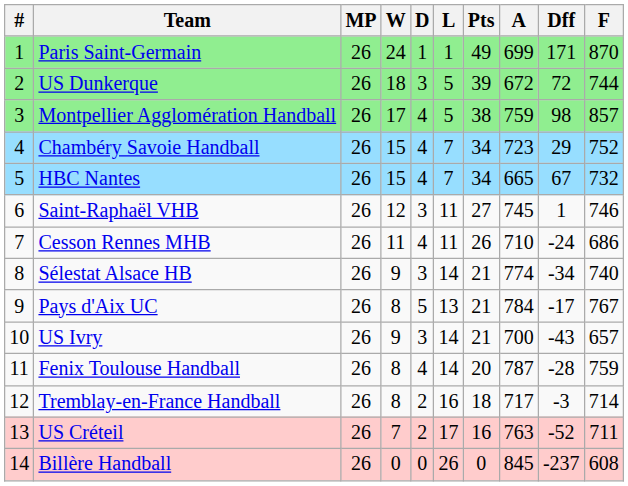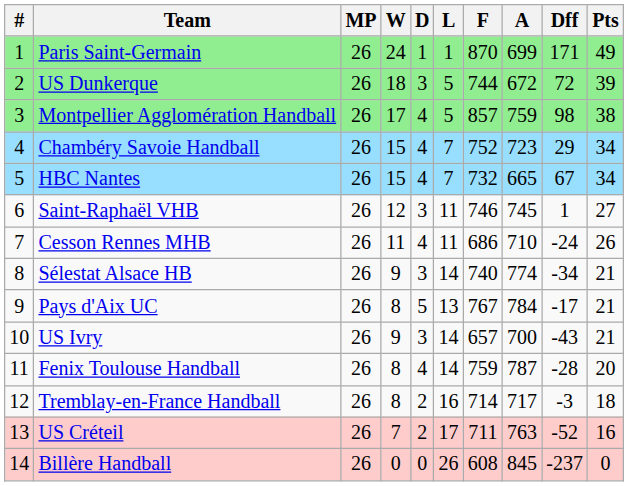 <table class="wikitable sortable" style="text-align: center;">
 <tr>
 <th align="center">#</th>
 <th align="center">Team</th>
 <th align="center">MP</th>
 <th align="center">W</th>
 <th align="center">D</th>
 <th align="center">L</th>
-<th align="center">Pts</th>
+<th align="center">F</th>
 <th align="center">A</th>
 <th align="center">Dff</th>
-<th align="center">F</th>
+<th align="center">Pts</th>
 </tr>
 <tr style="background: #90EE90;">
 <td>1</td>
 <td align="left"><a href='#'>Paris Saint-Germain</a></td>
 <td>26</td>
 <td>24</td>
 <td>1</td>
 <td>1</td>
-<td>49</td>
+<td>870</td>
 <td>699</td>
 <td>171</td>
-<td>870</td>
+<td>49</td>
 </tr>
 <tr style="background: #90EE90;">
 <td>2</td>
 <td align="left"><a href='#'>US Dunkerque</a></td>
 <td>26</td>
 <td>18</td>
 <td>3</td>
 <td>5</td>
-<td>39</td>
+<td>744</td>
 <td>672</td>
 <td>72</td>
-<td>744</td>
+<td>39</td>
 </tr>
 <tr style="background: #90EE90;">
 <td>3</td>
 <td align="left"><a href='#'>Montpellier Agglomération Handball</a></td>
 <td>26</td>
 <td>17</td>
 <td>4</td>
 <td>5</td>
-<td>38</td>
+<td>857</td>
 <td>759</td>
 <td>98</td>
-<td>857</td>
+<td>38</td>
 </tr>
 <tr style="background: #97DEFF;">
 <td>4</td>
 <td align="left"><a href='#'>Chambéry Savoie Handball</a></td>
 <td>26</td>
 <td>15</td>
 <td>4</td>
 <td>7</td>
-<td>34</td>
+<td>752</td>
 <td>723</td>
 <td>29</td>
-<td>752</td>
+<td>34</td>
 </tr>
 <tr style="background: #97DEFF;">
 <td>5</td>
 <td align="left"><a href='#'>HBC Nantes</a></td>
 <td>26</td>
 <td>15</td>
 <td>4</td>
 <td>7</td>
-<td>34</td>
+<td>732</td>
 <td>665</td>
 <td>67</td>
-<td>732</td>
+<td>34</td>
 </tr>
 <tr>
 <td>6</td>
 <td align="left"><a href='#'>Saint-Raphaël VHB</a></td>
 <td>26</td>
 <td>12</td>
 <td>3</td>
 <td>11</td>
-<td>27</td>
+<td>746</td>
 <td>745</td>
 <td>1</td>
-<td>746</td>
+<td>27</td>
 </tr>
 <tr>
 <td>7</td>
 <td align="left"><a href='#'>Cesson Rennes MHB</a></td>
 <td>26</td>
 <td>11</td>
 <td>4</td>
 <td>11</td>
-<td>26</td>
+<td>686</td>
 <td>710</td>
 <td>-24</td>
-<td>686</td>
+<td>26</td>
 </tr>
 <tr>
 <td>8</td>
 <td align="left"><a href='#'>Sélestat Alsace HB</a></td>
 <td>26</td>
 <td>9</td>
 <td>3</td>
 <td>14</td>
-<td>21</td>
+<td>740</td>
 <td>774</td>
 <td>-34</td>
-<td>740</td>
+<td>21</td>
 </tr>
 <tr>
 <td>9</td>
 <td align="left"><a href='#'>Pays d'Aix UC</a></td>
 <td>26</td>
 <td>8</td>
 <td>5</td>
 <td>13</td>
-<td>21</td>
+<td>767</td>
 <td>784</td>
 <td>-17</td>
-<td>767</td>
+<td>21</td>
 </tr>
 <tr>
 <td>10</td>
 <td align="left"><a href='#'>US Ivry</a></td>
 <td>26</td>
 <td>9</td>
 <td>3</td>
 <td>14</td>
-<td>21</td>
+<td>657</td>
 <td>700</td>
 <td>-43</td>
-<td>657</td>
+<td>21</td>
 </tr>
 <tr>
 <td>11</td>
 <td align="left"><a href='#'>Fenix Toulouse Handball</a></td>
 <td>26</td>
 <td>8</td>
 <td>4</td>
 <td>14</td>
-<td>20</td>
+<td>759</td>
 <td>787</td>
 <td>-28</td>
-<td>759</td>
+<td>20</td>
 </tr>
 <tr>
 <td>12</td>
 <td align="left"><a href='#'>Tremblay-en-France Handball</a></td>
 <td>26</td>
 <td>8</td>
 <td>2</td>
 <td>16</td>
-<td>18</td>
+<td>714</td>
 <td>717</td>
 <td>-3</td>
-<td>714</td>
+<td>18</td>
 </tr>
 <tr style="background: #FFCCCC;">
 <td>13</td>
 <td align="left"><a href='#'>US Créteil</a></td>
 <td>26</td>
 <td>7</td>
 <td>2</td>
 <td>17</td>
-<td>16</td>
+<td>711</td>
 <td>763</td>
 <td>-52</td>
-<td>711</td>
+<td>16</td>
 </tr>
 <tr style="background: #FFCCCC;">
 <td>14</td>
 <td align="left"><a href='#'>Billère Handball</a></td>
 <td>26</td>
 <td>0</td>
 <td>0</td>
 <td>26</td>
-<td>0</td>
+<td>608</td>
 <td>845</td>
 <td>-237</td>
-<td>608</td>
+<td>0</td>
 </tr>
 </table>
